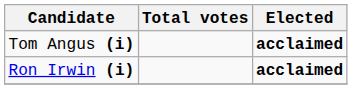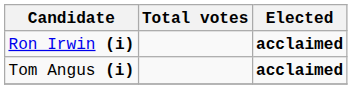 <table class="wikitable">
 <tr bgcolor="#EEEEEE">
 <th align="left">Candidate</th>
 <th align="right">Total votes</th>
 <th align="right">Elected</th>
 </tr>
 <tr>
-<td align="left">Tom Angus <strong>(i)</strong></td>
+<td align="left"><a href='#'>Ron Irwin</a> <strong>(i)</strong></td>
 <td align="right"></td>
 <td align="right"><strong>acclaimed</strong></td>
 </tr>
 <tr>
-<td align="left"><a href='#'>Ron Irwin</a> <strong>(i)</strong></td>
+<td align="left">Tom Angus <strong>(i)</strong></td>
 <td align="right"></td>
 <td align="right"><strong>acclaimed</strong></td>
 </tr>
 <tr>
 </tr>
 </table>
